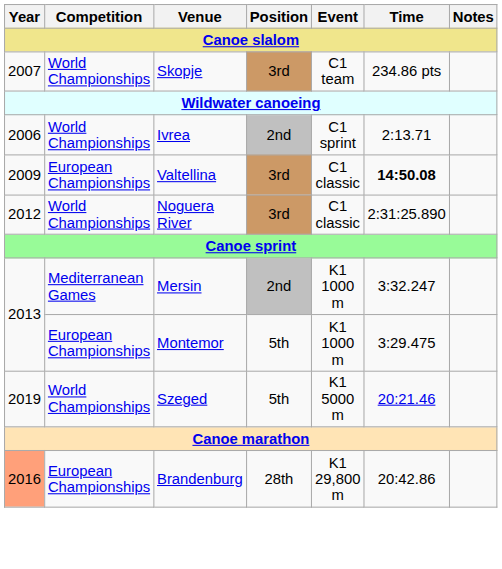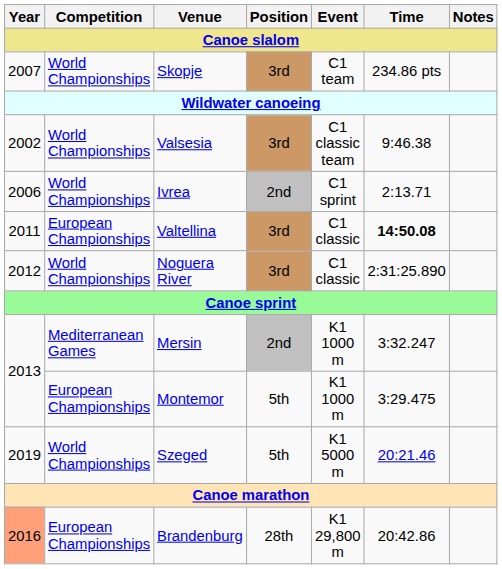 <table class="wikitable" width=55% style="font-size:90%; text-align:center;">
 <tr>
 <th>Year</th>
 <th>Competition</th>
 <th>Venue</th>
 <th>Position</th>
 <th>Event</th>
 <th>Time</th>
 <th>Notes</th>
 </tr>
 <tr>
 <td colspan=7 bgcolor=Khaki><strong><a href='#'>Canoe slalom</a></strong></td>
 </tr>
 <tr>
 <td>2007</td>
 <td align=left><a href='#'>World Championships</a></td>
 <td align=left> <a href='#'>Skopje</a></td>
 <td bgcolor=cc9966>3rd</td>
 <td>C1 team</td>
 <td>234.86 pts</td>
 <td></td>
 </tr>
 <tr>
 <td colspan=7 bgcolor=lightcyan><strong><a href='#'>Wildwater canoeing</a></strong></td>
 </tr>
 <tr>
+<td>2002</td>
+<td align=left><a href='#'>World Championships</a></td>
+<td align=left> <a href='#'>Valsesia</a></td>
+<td bgcolor=cc9966>3rd</td>
+<td>C1 classic team</td>
+<td>9:46.38</td>
+<td></td>
+</tr>
+<tr>
 <td>2006</td>
 <td align=left><a href='#'>World Championships</a></td>
 <td align=left> <a href='#'>Ivrea</a></td>
 <td bgcolor=silver>2nd</td>
 <td>C1 sprint</td>
 <td>2:13.71</td>
 <td></td>
 </tr>
 <tr>
-<td>2009</td>
+<td>2011</td>
 <td align=left><a href='#'>European Championships</a></td>
 <td align=left> <a href='#'>Valtellina</a></td>
 <td bgcolor=cc9966>3rd</td>
 <td>C1 classic</td>
 <td><strong>14:50.08</strong></td>
 <td></td>
 </tr>
 <tr>
 <td>2012</td>
 <td align=left><a href='#'>World Championships</a></td>
 <td align=left> <a href='#'>Noguera River</a></td>
 <td bgcolor=cc9966>3rd</td>
 <td>C1 classic</td>
 <td>2:31:25.890</td>
 <td></td>
 </tr>
 <tr>
 <td colspan=7 bgcolor=palegreen><strong><a href='#'>Canoe sprint</a></strong></td>
 </tr>
 <tr>
 <td rowspan=2>2013</td>
 <td align=left><a href='#'>Mediterranean Games</a></td>
 <td align=left> <a href='#'>Mersin</a></td>
 <td bgcolor=silver>2nd</td>
 <td>K1 1000 m</td>
 <td>3:32.247</td>
 <td></td>
 </tr>
 <tr>
 <td align=left><a href='#'>European Championships</a></td>
 <td align=left> <a href='#'>Montemor</a></td>
 <td>5th</td>
 <td>K1 1000 m</td>
 <td>3:29.475</td>
 <td></td>
 </tr>
 <tr>
 <td>2019</td>
 <td align=left><a href='#'>World Championships</a></td>
 <td align=left> <a href='#'>Szeged</a></td>
 <td>5th</td>
 <td>K1 5000 m</td>
 <td><a href='#'>20:21.46</a></td>
 <td></td>
 </tr>
 <tr>
 <td colspan=7 bgcolor=moccasin><strong><a href='#'>Canoe marathon</a></strong></td>
 </tr>
 <tr>
 <td style="background: lightsalmon;">2016</td>
 <td align=left><a href='#'>European Championships</a></td>
 <td align=left> <a href='#'>Brandenburg</a></td>
 <td>28th</td>
 <td>K1 29,800 m</td>
 <td>20:42.86</td>
 <td></td>
 </tr>
 </table>
